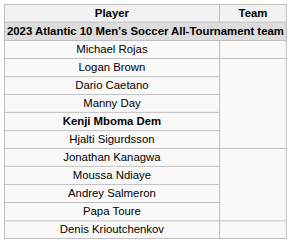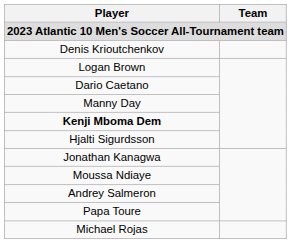 <table class="wikitable" style="white-space:nowrap; text-align: center;">
 <tr>
 <th>Player</th>
 <th>Team</th>
 </tr>
 <tr>
 <td colspan="2" style="text-align:center; background:#ddd;"><strong>2023 Atlantic 10 Men's Soccer All-Tournament team</strong></td>
 </tr>
 <tr>
-<td>Michael Rojas</td>
+<td>Denis Krioutchenkov</td>
 <td></td>
 </tr>
 <tr>
 <td>Logan Brown</td>
 <td rowspan=5></td>
 </tr>
 <tr>
 <td>Dario Caetano</td>
 </tr>
 <tr>
 <td>Manny Day</td>
 </tr>
 <tr>
 <td><strong>Kenji Mboma Dem</strong></td>
 </tr>
 <tr>
 <td>Hjalti Sigurdsson</td>
 </tr>
 <tr>
 <td>Jonathan Kanagwa</td>
 <td rowspan=4></td>
 </tr>
 <tr>
 <td>Moussa Ndiaye</td>
 </tr>
 <tr>
 <td>Andrey Salmeron</td>
 </tr>
 <tr>
 <td>Papa Toure</td>
 </tr>
 <tr>
-<td>Denis Krioutchenkov</td>
+<td>Michael Rojas</td>
 <td></td>
 </tr>
 </table>
